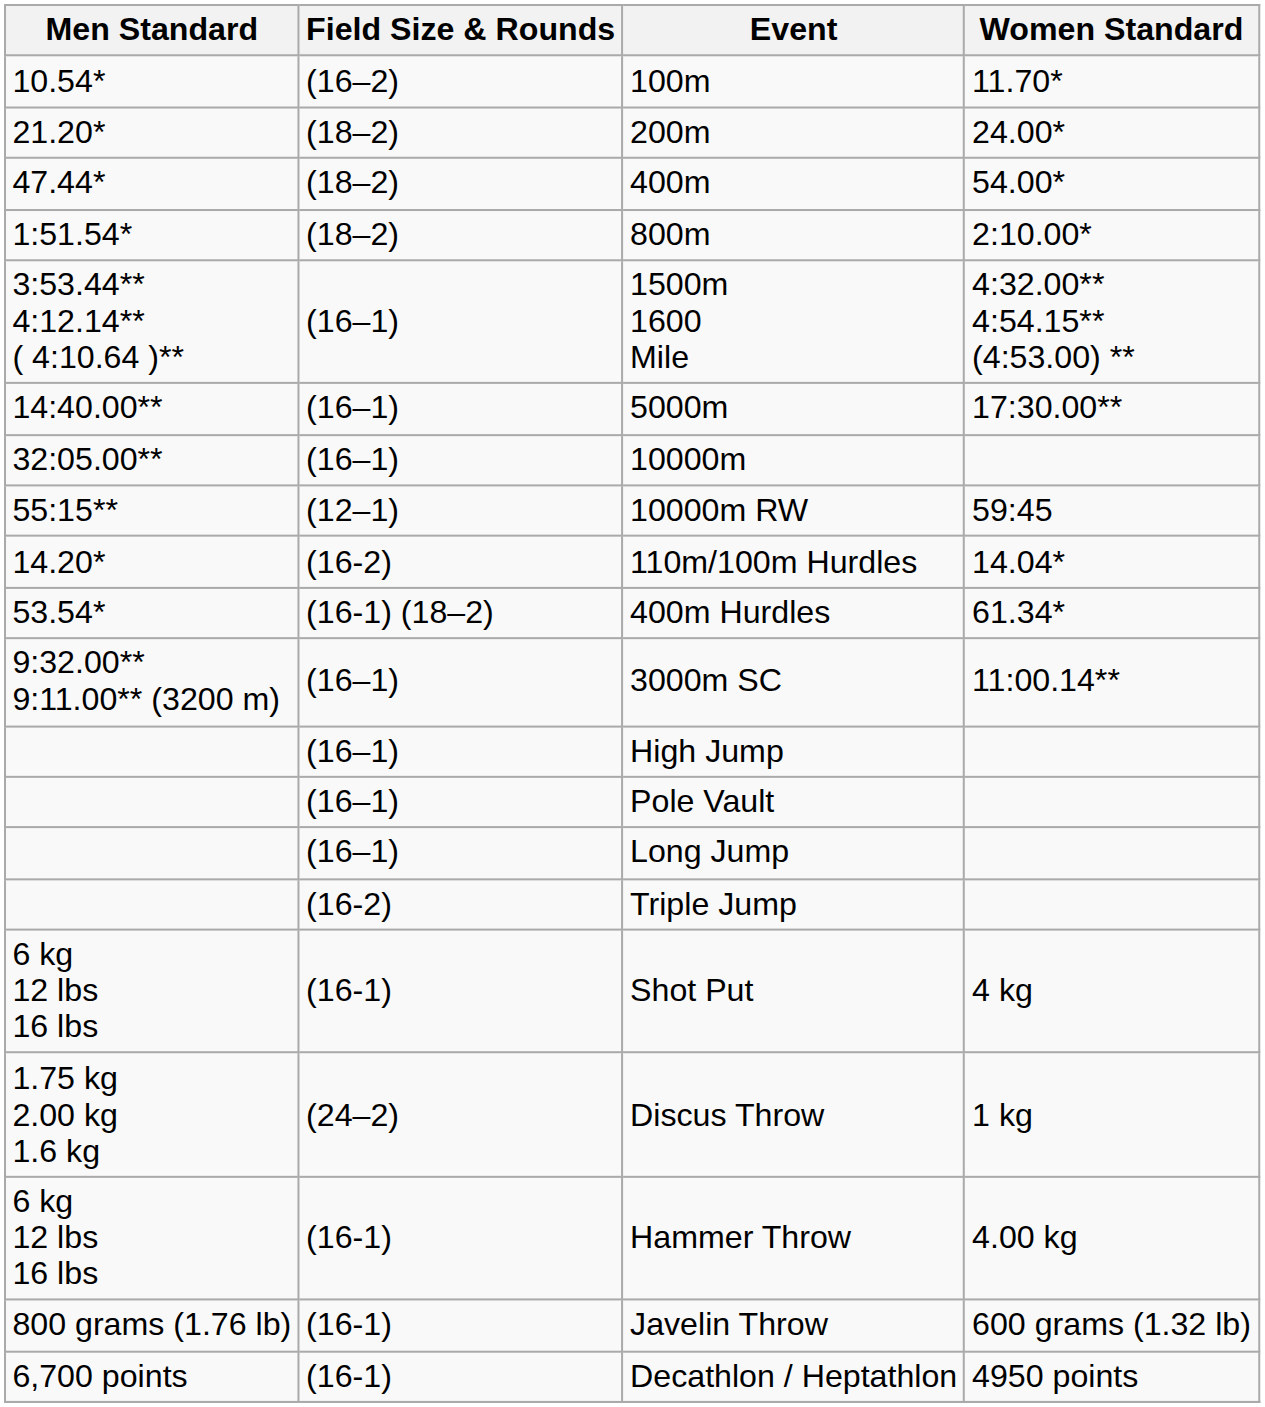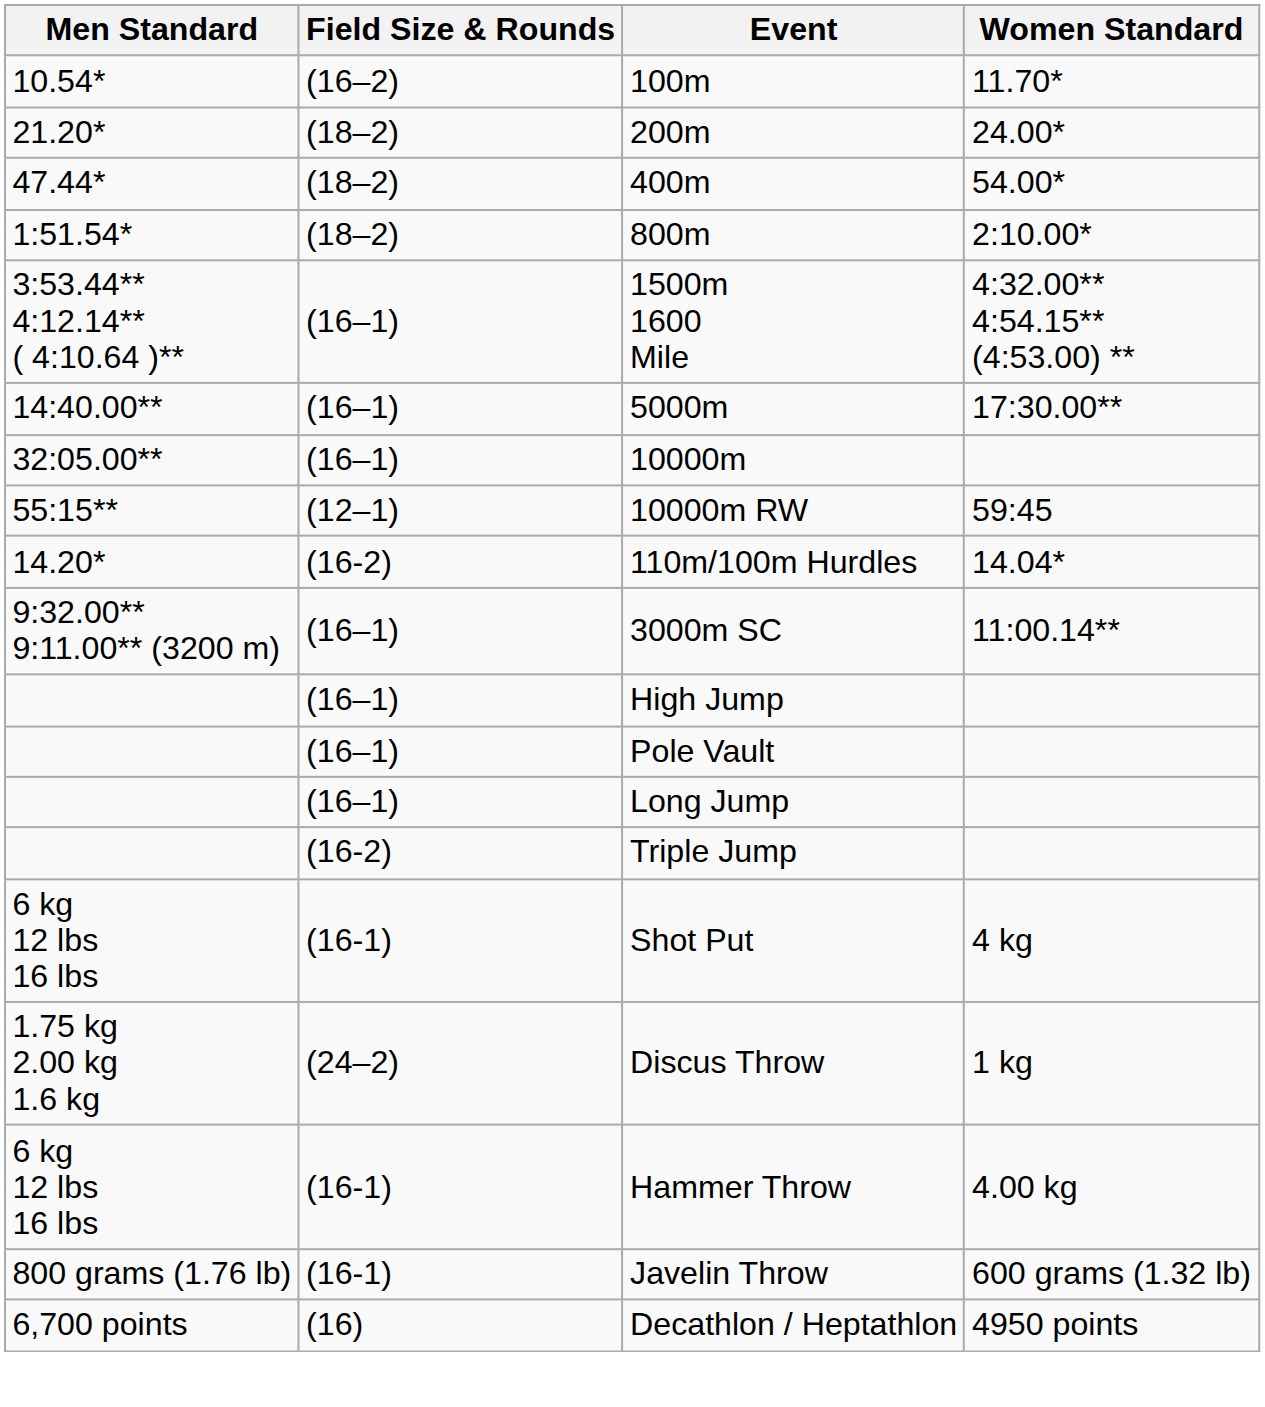 <table class="wikitable sortable">
 <tr>
 <th>Men Standard</th>
 <th>Field Size & Rounds</th>
 <th>Event</th>
 <th>Women Standard</th>
 </tr>
 <tr>
 <td>10.54*</td>
 <td>(16–2)</td>
 <td>100m</td>
 <td>11.70*</td>
 </tr>
 <tr>
 <td>21.20*</td>
 <td>(18–2)</td>
 <td>200m</td>
 <td>24.00*</td>
 </tr>
 <tr>
 <td>47.44*</td>
 <td>(18–2)</td>
 <td>400m</td>
 <td>54.00*</td>
 </tr>
 <tr>
 <td>1:51.54*</td>
 <td>(18–2)</td>
 <td>800m</td>
 <td>2:10.00*</td>
 </tr>
 <tr>
 <td>3:53.44**<br>4:12.14**<br>( 4:10.64 )**</td>
 <td>(16–1)</td>
 <td>1500m<br>1600<br>Mile</td>
 <td>4:32.00**<br>4:54.15**<br>(4:53.00) **</td>
 </tr>
 <tr>
 <td>14:40.00**</td>
 <td>(16–1)</td>
 <td>5000m</td>
 <td>17:30.00**</td>
 </tr>
 <tr>
 <td>32:05.00**</td>
 <td>(16–1)</td>
 <td>10000m</td>
 <td></td>
 </tr>
 <tr>
 <td>55:15**</td>
 <td>(12–1)</td>
 <td>10000m RW</td>
 <td>59:45</td>
 </tr>
 <tr>
 <td>14.20*</td>
 <td>(16-2)</td>
 <td>110m/100m Hurdles</td>
 <td>14.04*</td>
 </tr>
 <tr>
-<td>53.54*</td>
-<td>(16-1) (18–2)</td>
-<td>400m Hurdles</td>
-<td>61.34*</td>
-</tr>
-<tr>
 <td>9:32.00**<br>9:11.00** (3200 m)</td>
 <td>(16–1)</td>
 <td>3000m SC</td>
 <td>11:00.14**</td>
 </tr>
 <tr>
 <td></td>
 <td>(16–1)</td>
 <td>High Jump</td>
 <td></td>
 </tr>
 <tr>
 <td></td>
 <td>(16–1)</td>
 <td>Pole Vault</td>
 <td></td>
 </tr>
 <tr>
 <td></td>
 <td>(16–1)</td>
 <td>Long Jump</td>
 <td></td>
 </tr>
 <tr>
 <td></td>
 <td>(16-2)</td>
 <td>Triple Jump</td>
 <td></td>
 </tr>
 <tr>
 <td> 6 kg<br> 12 lbs<br> 16 lbs</td>
 <td>(16-1)</td>
 <td>Shot Put</td>
 <td> 4 kg</td>
 </tr>
 <tr>
 <td> 1.75 kg<br> 2.00 kg<br> 1.6 kg</td>
 <td>(24–2)</td>
 <td>Discus Throw</td>
 <td> 1 kg</td>
 </tr>
 <tr>
 <td> 6 kg<br> 12 lbs <br> 16 lbs</td>
 <td>(16-1)</td>
 <td>Hammer Throw</td>
 <td> 4.00 kg</td>
 </tr>
 <tr>
 <td> 800 grams (1.76 lb)</td>
 <td>(16-1)</td>
 <td>Javelin Throw</td>
 <td> 600 grams (1.32 lb)</td>
 </tr>
 <tr>
 <td>6,700 points</td>
-<td>(16-1)</td>
+<td>(16)</td>
 <td>Decathlon / Heptathlon</td>
 <td>4950 points</td>
 </tr>
 <tr>
 </tr>
 </table>
